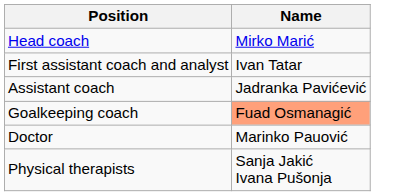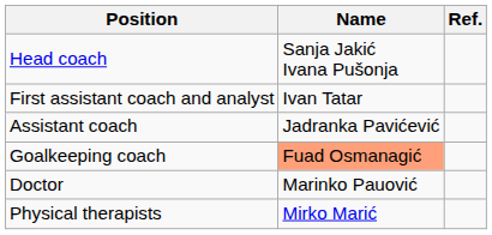 <table class="wikitable">
 <tr>
 <th>Position</th>
 <th>Name</th>
+<th>Ref.</th>
 </tr>
 <tr>
 <td><a href='#'>Head coach</a></td>
-<td><a href='#'>Mirko Marić</a></td>
+<td>Sanja Jakić <br> Ivana Pušonja</td>
+<td></td>
 </tr>
 <tr>
 <td>First assistant coach and analyst</td>
 <td>Ivan Tatar</td>
+<td></td>
 </tr>
 <tr>
 <td>Assistant coach</td>
 <td>Jadranka Pavićević</td>
+<td></td>
 </tr>
 <tr>
 <td>Goalkeeping coach</td>
 <td style="background: lightsalmon;">Fuad Osmanagić</td>
+<td></td>
 </tr>
 <tr>
 <td>Doctor</td>
 <td>Marinko Pauović</td>
+<td></td>
 </tr>
 <tr>
 <td>Physical therapists</td>
-<td>Sanja Jakić <br> Ivana Pušonja</td>
+<td><a href='#'>Mirko Marić</a></td>
+<td></td>
 </tr>
 </table>
